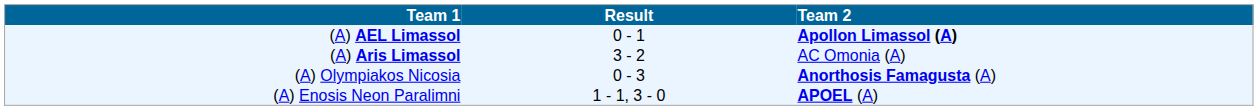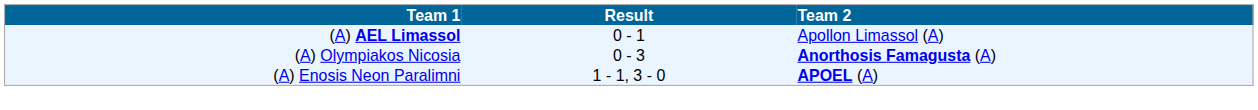 <table cellspacing="0" style="background: #EBF5FF; border: 1px #aaa solid; border-collapse: collapse; font-size: 95%;" width=60%>
 <tr bgcolor=#006699 style="color:white;">
 <th width=30% align="right">Team 1</th>
 <th width=22% align="center">Result</th>
 <th width=30% align="left">Team 2</th>
 </tr>
 <tr>
 <td align=right>(<a href='#'>A</a>) <strong><a href='#'>AEL Limassol</a></strong></td>
 <td align=center>0 - 1</td>
-<td align=left><strong><a href='#'>Apollon Limassol</a> (<a href='#'>A</a>)</strong></td>
-</tr>
-<tr>
-<td align=right>(<a href='#'>A</a>) <strong><a href='#'>Aris Limassol</a></strong></td>
-<td align=center>3 - 2</td>
-<td align=left><a href='#'>AC Omonia</a> (<a href='#'>A</a>)</td>
+<td align=left><a href='#'>Apollon Limassol</a> (<a href='#'>A</a>)</td>
 </tr>
 <tr>
 <td align=right>(<a href='#'>A</a>) <a href='#'>Olympiakos Nicosia</a></td>
 <td align=center>0 - 3</td>
 <td align=left><strong><a href='#'>Anorthosis Famagusta</a></strong> (<a href='#'>A</a>)</td>
 </tr>
 <tr>
 <td align=right>(<a href='#'>A</a>) <a href='#'>Enosis Neon Paralimni</a></td>
 <td align=center>1 - 1, 3 - 0</td>
 <td align=left><strong><a href='#'>APOEL</a></strong> (<a href='#'>A</a>)</td>
 </tr>
 <tr>
 </tr>
 </table>
